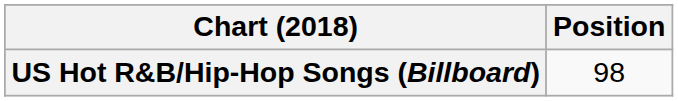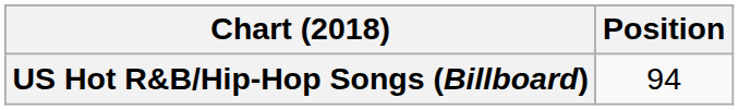 <table class="wikitable plainrowheaders sortable" style="text-align:center">
 <tr>
 <th scope="col">Chart (2018)</th>
 <th scope="col">Position</th>
 </tr>
 <tr>
 <th scope="row">US Hot R&B/Hip-Hop Songs (<em>Billboard</em>)</th>
-<td>98</td>
+<td>94</td>
 </tr>
 </table>
